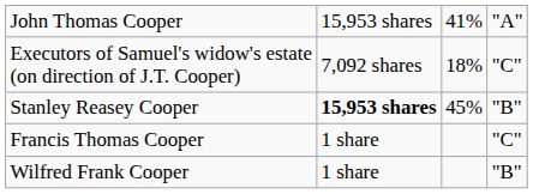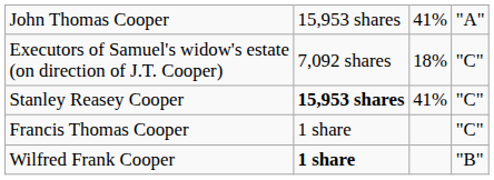 <table class=wikitable>
 <tr>
 <td>John Thomas Cooper</td>
 <td>15,953 shares</td>
 <td>41%</td>
 <td>"A"</td>
 </tr>
 <tr>
 <td>Executors of Samuel's widow's estate<br>(on direction of J.T. Cooper)</td>
 <td>7,092 shares</td>
 <td>18%</td>
 <td>"C"</td>
 </tr>
 <tr>
 <td>Stanley Reasey Cooper</td>
 <td><strong>15,953 shares</strong></td>
-<td>45%</td>
-<td>"B"</td>
+<td>41%</td>
+<td>"C"</td>
 </tr>
 <tr>
 <td>Francis Thomas Cooper</td>
 <td>1 share</td>
 <td></td>
 <td>"C"</td>
 </tr>
 <tr>
 <td>Wilfred Frank Cooper</td>
-<td>1 share</td>
+<td><strong>1 share</strong></td>
 <td></td>
 <td>"B"</td>
 </tr>
 </table>
